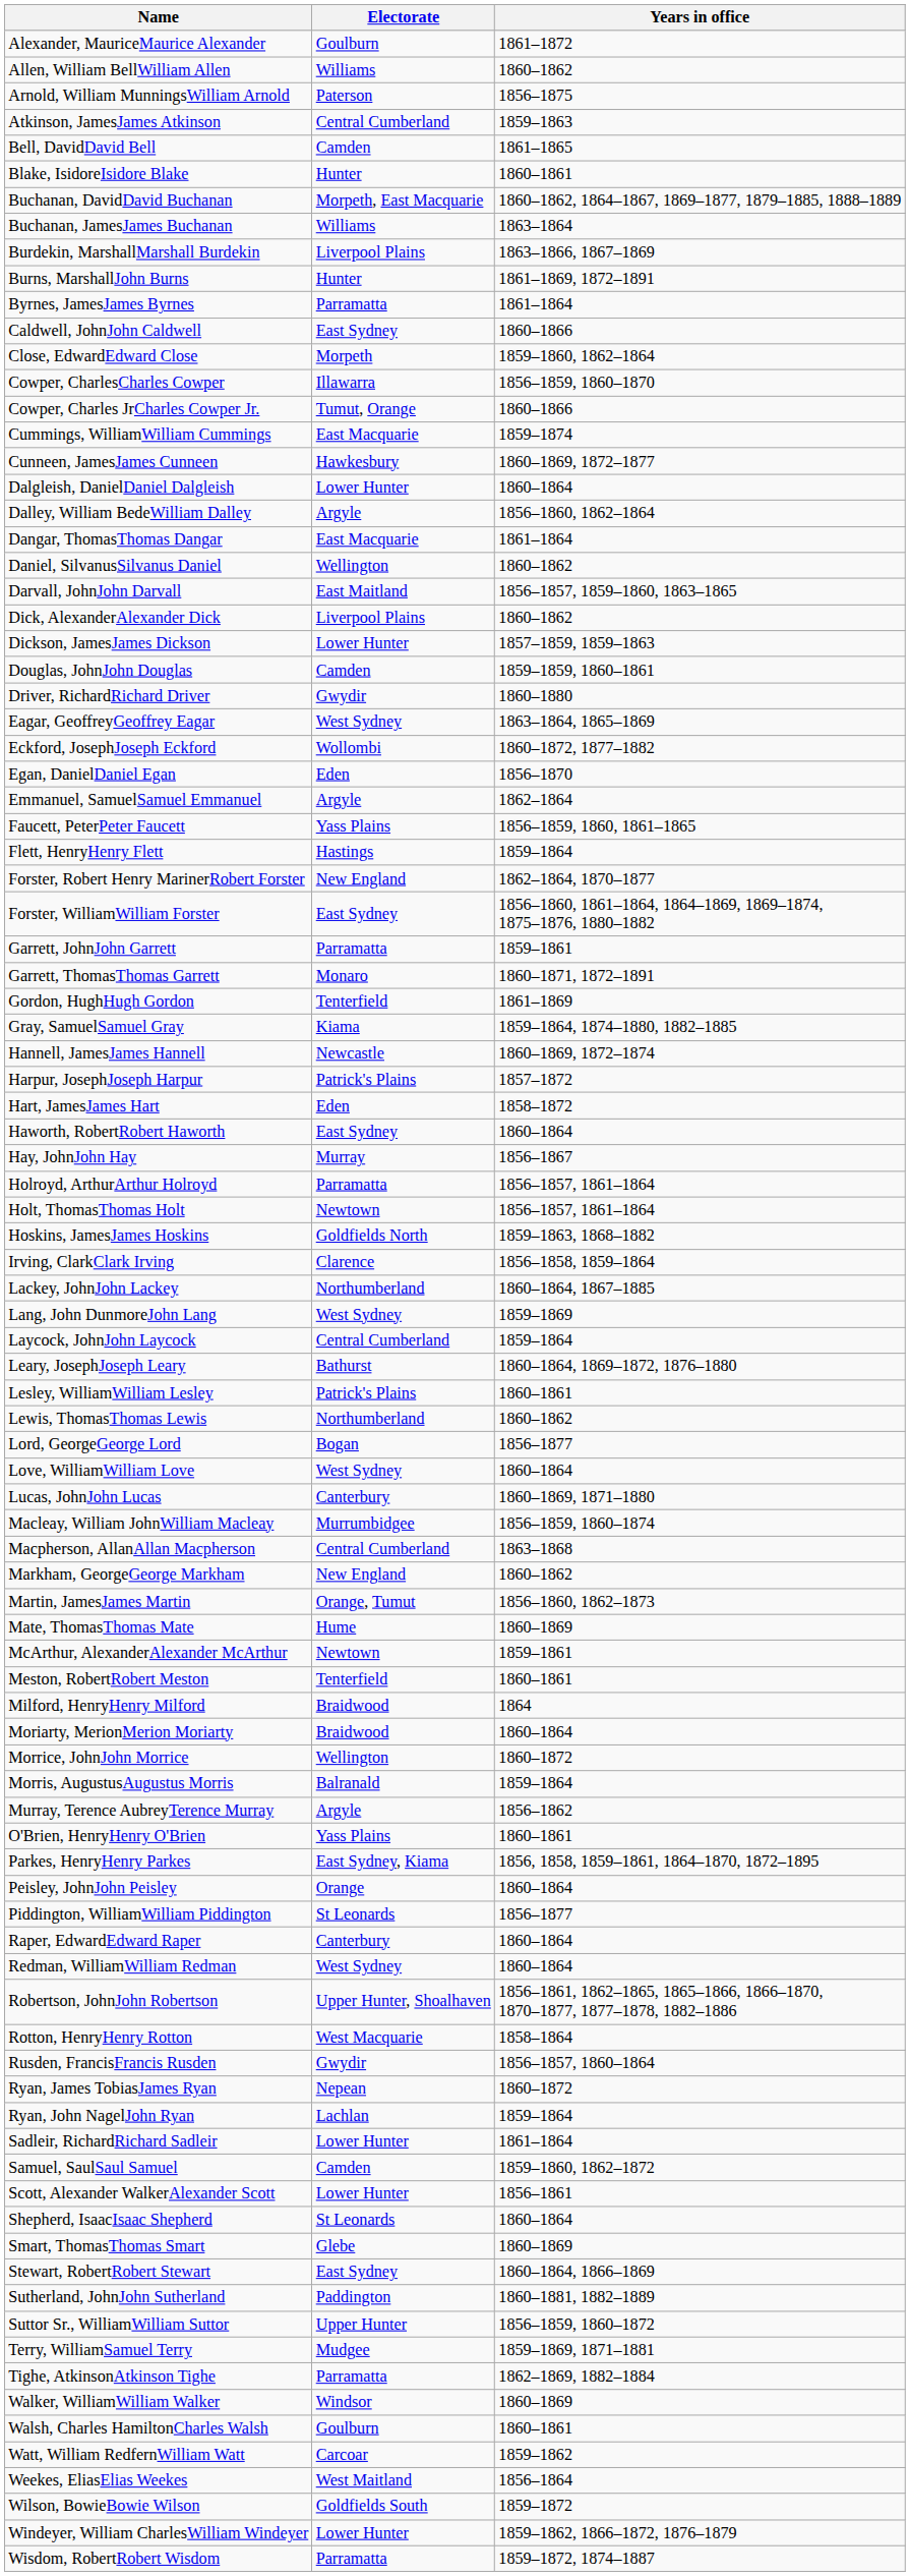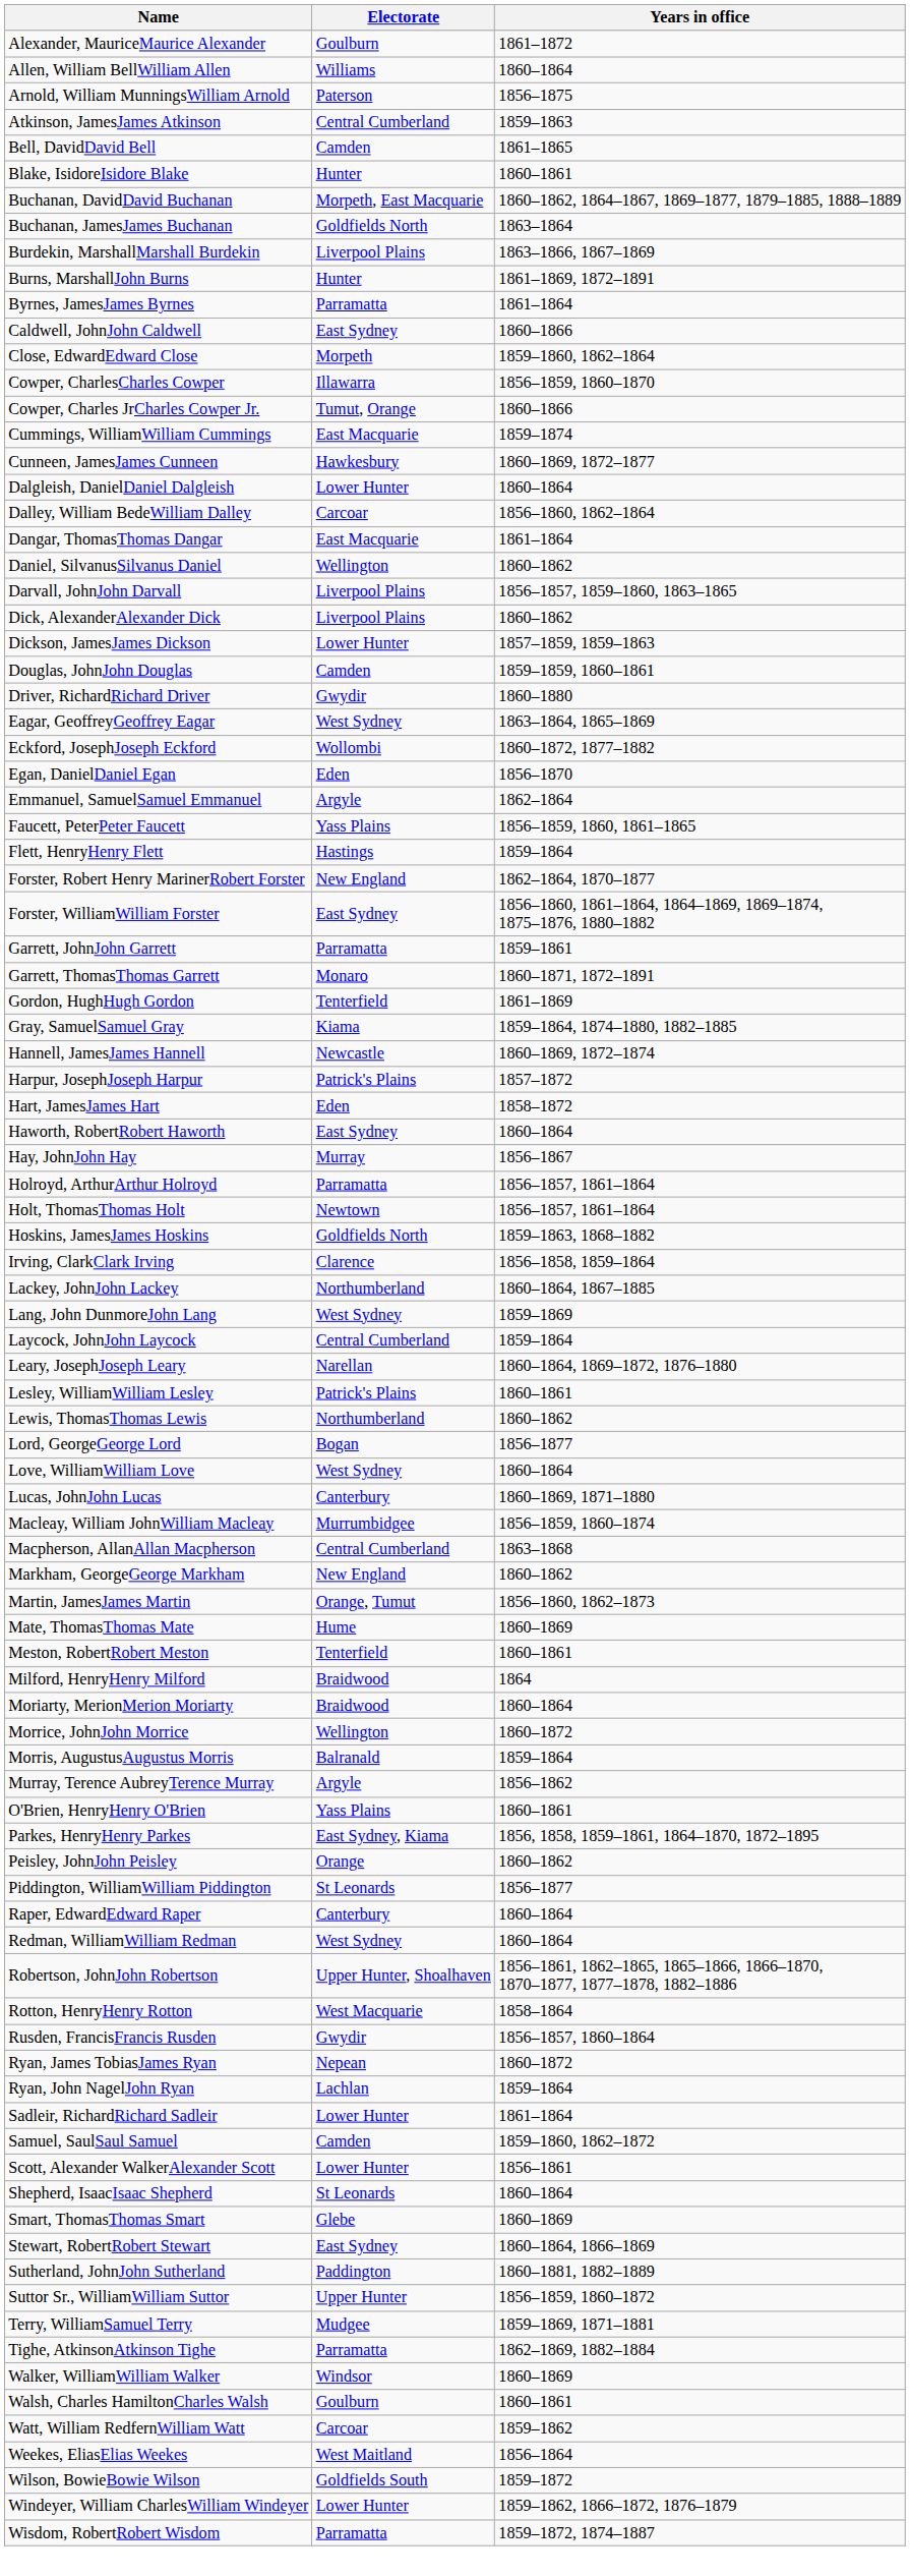 <table class="wikitable sortable" style="border:1px solid #aaa; border-collapse:collapse">
 <tr bgcolor="#cccccc">
 <th><strong>Name</strong></th>
 <th><strong><a href='#'>Electorate</a></strong></th>
 <th><strong>Years in office</strong></th>
 </tr>
 <tr>
 <td><span>Alexander, Maurice</span><a href='#'>Maurice Alexander</a></td>
 <td><a href='#'>Goulburn</a></td>
 <td>1861–1872</td>
 </tr>
 <tr>
 <td><span>Allen, William Bell</span><a href='#'>William Allen</a></td>
 <td><a href='#'>Williams</a></td>
-<td>1860–1862</td>
+<td>1860–1864</td>
 </tr>
 <tr>
 <td><span>Arnold, William Munnings</span><a href='#'>William Arnold</a></td>
 <td><a href='#'>Paterson</a></td>
 <td>1856–1875</td>
 </tr>
 <tr>
 <td><span>Atkinson, James</span><a href='#'>James Atkinson</a></td>
 <td><a href='#'>Central Cumberland</a></td>
 <td>1859–1863</td>
 </tr>
 <tr>
 <td><span>Bell, David</span><a href='#'>David Bell</a></td>
 <td><a href='#'>Camden</a></td>
 <td>1861–1865</td>
 </tr>
 <tr>
 <td><span>Blake, Isidore</span><a href='#'>Isidore Blake</a></td>
 <td><a href='#'>Hunter</a></td>
 <td>1860–1861</td>
 </tr>
 <tr>
 <td><span>Buchanan, David</span><a href='#'>David Buchanan</a></td>
 <td><a href='#'>Morpeth</a>, <a href='#'>East Macquarie</a></td>
 <td>1860–1862, 1864–1867, 1869–1877, 1879–1885, 1888–1889</td>
 </tr>
 <tr>
 <td><span>Buchanan, James</span><a href='#'>James Buchanan</a></td>
-<td><a href='#'>Williams</a></td>
+<td><a href='#'>Goldfields North</a></td>
 <td>1863–1864</td>
 </tr>
 <tr>
 <td><span>Burdekin, Marshall</span><a href='#'>Marshall Burdekin</a></td>
 <td><a href='#'>Liverpool Plains</a></td>
 <td>1863–1866, 1867–1869</td>
 </tr>
 <tr>
 <td><span>Burns, Marshall</span><a href='#'>John Burns</a></td>
 <td><a href='#'>Hunter</a></td>
 <td>1861–1869, 1872–1891</td>
 </tr>
 <tr>
 <td><span>Byrnes, James</span><a href='#'>James Byrnes</a></td>
 <td><a href='#'>Parramatta</a></td>
 <td>1861–1864</td>
 </tr>
 <tr>
 <td><span>Caldwell, John</span><a href='#'>John Caldwell</a></td>
 <td><a href='#'>East Sydney</a></td>
 <td>1860–1866</td>
 </tr>
 <tr>
 <td><span>Close, Edward</span><a href='#'>Edward Close</a></td>
 <td><a href='#'>Morpeth</a></td>
 <td>1859–1860, 1862–1864</td>
 </tr>
 <tr>
 <td><span>Cowper, Charles</span><a href='#'>Charles Cowper</a></td>
 <td><a href='#'>Illawarra</a></td>
 <td>1856–1859, 1860–1870</td>
 </tr>
 <tr>
 <td><span>Cowper, Charles Jr</span><a href='#'>Charles Cowper Jr.</a></td>
 <td><a href='#'>Tumut</a>, <a href='#'>Orange</a></td>
 <td>1860–1866</td>
 </tr>
 <tr>
 <td><span>Cummings, William</span><a href='#'>William Cummings</a></td>
 <td><a href='#'>East Macquarie</a></td>
 <td>1859–1874</td>
 </tr>
 <tr>
 <td><span>Cunneen, James</span><a href='#'>James Cunneen</a></td>
 <td><a href='#'>Hawkesbury</a></td>
 <td>1860–1869, 1872–1877</td>
 </tr>
 <tr>
 <td><span>Dalgleish, Daniel</span><a href='#'>Daniel Dalgleish</a></td>
 <td><a href='#'>Lower Hunter</a></td>
 <td>1860–1864</td>
 </tr>
 <tr>
 <td><span>Dalley, William Bede</span><a href='#'>William Dalley</a></td>
-<td><a href='#'>Argyle</a></td>
+<td><a href='#'>Carcoar</a></td>
 <td>1856–1860, 1862–1864</td>
 </tr>
 <tr>
 <td><span>Dangar, Thomas</span><a href='#'>Thomas Dangar</a></td>
 <td><a href='#'>East Macquarie</a></td>
 <td>1861–1864</td>
 </tr>
 <tr>
 <td><span>Daniel, Silvanus</span><a href='#'>Silvanus Daniel</a></td>
 <td><a href='#'>Wellington</a></td>
 <td>1860–1862</td>
 </tr>
 <tr>
 <td><span>Darvall, John</span><a href='#'>John Darvall</a></td>
-<td><a href='#'>East Maitland</a></td>
+<td><a href='#'>Liverpool Plains</a></td>
 <td>1856–1857, 1859–1860, 1863–1865</td>
 </tr>
 <tr>
 <td><span>Dick, Alexander</span><a href='#'>Alexander Dick</a></td>
 <td><a href='#'>Liverpool Plains</a></td>
 <td>1860–1862</td>
 </tr>
 <tr>
 <td><span>Dickson, James</span><a href='#'>James Dickson</a></td>
 <td><a href='#'>Lower Hunter</a></td>
 <td>1857–1859, 1859–1863</td>
 </tr>
 <tr>
 <td><span>Douglas, John</span><a href='#'>John Douglas</a></td>
 <td><a href='#'>Camden</a></td>
 <td>1859–1859, 1860–1861</td>
 </tr>
 <tr>
 <td><span>Driver, Richard</span><a href='#'>Richard Driver</a></td>
 <td><a href='#'>Gwydir</a></td>
 <td>1860–1880</td>
 </tr>
 <tr>
 <td><span>Eagar, Geoffrey</span><a href='#'>Geoffrey Eagar</a></td>
 <td><a href='#'>West Sydney</a></td>
 <td>1863–1864, 1865–1869</td>
 </tr>
 <tr>
 <td><span>Eckford, Joseph</span><a href='#'>Joseph Eckford</a></td>
 <td><a href='#'>Wollombi</a></td>
 <td>1860–1872, 1877–1882</td>
 </tr>
 <tr>
 <td><span>Egan, Daniel</span><a href='#'>Daniel Egan</a></td>
 <td><a href='#'>Eden</a></td>
 <td>1856–1870</td>
 </tr>
 <tr>
 <td><span>Emmanuel, Samuel</span><a href='#'>Samuel Emmanuel</a></td>
 <td><a href='#'>Argyle</a></td>
 <td>1862–1864</td>
 </tr>
 <tr>
 <td><span>Faucett, Peter</span><a href='#'>Peter Faucett</a></td>
 <td><a href='#'>Yass Plains</a></td>
 <td>1856–1859, 1860, 1861–1865</td>
 </tr>
 <tr>
 <td><span>Flett, Henry</span><a href='#'>Henry Flett</a></td>
 <td><a href='#'>Hastings</a></td>
 <td>1859–1864</td>
 </tr>
 <tr>
 <td><span>Forster, Robert Henry Mariner</span><a href='#'>Robert Forster</a></td>
 <td><a href='#'>New England</a></td>
 <td>1862–1864, 1870–1877</td>
 </tr>
 <tr>
 <td><span>Forster, William</span><a href='#'>William Forster</a></td>
 <td><a href='#'>East Sydney</a></td>
 <td>1856–1860, 1861–1864, 1864–1869, 1869–1874,<br>1875–1876, 1880–1882</td>
 </tr>
 <tr>
 <td><span>Garrett, John</span><a href='#'>John Garrett</a></td>
 <td><a href='#'>Parramatta</a></td>
 <td>1859–1861</td>
 </tr>
 <tr>
 <td><span>Garrett, Thomas</span><a href='#'>Thomas Garrett</a></td>
 <td><a href='#'>Monaro</a></td>
 <td>1860–1871, 1872–1891</td>
 </tr>
 <tr>
 <td><span>Gordon, Hugh</span><a href='#'>Hugh Gordon</a></td>
 <td><a href='#'>Tenterfield</a></td>
 <td>1861–1869</td>
 </tr>
 <tr>
 <td><span>Gray, Samuel</span><a href='#'>Samuel Gray</a></td>
 <td><a href='#'>Kiama</a></td>
 <td>1859–1864, 1874–1880, 1882–1885</td>
 </tr>
 <tr>
 <td><span>Hannell, James</span><a href='#'>James Hannell</a></td>
 <td><a href='#'>Newcastle</a></td>
 <td>1860–1869, 1872–1874</td>
 </tr>
 <tr>
 <td><span>Harpur, Joseph</span><a href='#'>Joseph Harpur</a></td>
 <td><a href='#'>Patrick's Plains</a></td>
 <td>1857–1872</td>
 </tr>
 <tr>
 <td><span>Hart, James</span><a href='#'>James Hart</a></td>
 <td><a href='#'>Eden</a></td>
 <td>1858–1872</td>
 </tr>
 <tr>
 <td><span>Haworth, Robert</span><a href='#'>Robert Haworth</a></td>
 <td><a href='#'>East Sydney</a></td>
 <td>1860–1864</td>
 </tr>
 <tr>
 <td><span>Hay, John</span><a href='#'>John Hay</a></td>
 <td><a href='#'>Murray</a></td>
 <td>1856–1867</td>
 </tr>
 <tr>
 <td><span>Holroyd, Arthur</span><a href='#'>Arthur Holroyd</a></td>
 <td><a href='#'>Parramatta</a></td>
 <td>1856–1857, 1861–1864</td>
 </tr>
 <tr>
 <td><span>Holt, Thomas</span><a href='#'>Thomas Holt</a></td>
 <td><a href='#'>Newtown</a></td>
 <td>1856–1857, 1861–1864</td>
 </tr>
 <tr>
 <td><span>Hoskins, James</span><a href='#'>James Hoskins</a></td>
 <td><a href='#'>Goldfields North</a></td>
 <td>1859–1863, 1868–1882</td>
 </tr>
 <tr>
 <td><span>Irving, Clark</span><a href='#'>Clark Irving</a></td>
 <td><a href='#'>Clarence</a></td>
 <td>1856–1858, 1859–1864</td>
 </tr>
 <tr>
 <td><span>Lackey, John</span><a href='#'>John Lackey</a></td>
 <td><a href='#'>Northumberland</a></td>
 <td>1860–1864, 1867–1885</td>
 </tr>
 <tr>
 <td><span>Lang, John Dunmore</span><a href='#'>John Lang</a></td>
 <td><a href='#'>West Sydney</a></td>
 <td>1859–1869</td>
 </tr>
 <tr>
 <td><span>Laycock, John</span><a href='#'>John Laycock</a></td>
 <td><a href='#'>Central Cumberland</a></td>
 <td>1859–1864</td>
 </tr>
 <tr>
 <td><span>Leary, Joseph</span><a href='#'>Joseph Leary</a></td>
-<td><a href='#'>Bathurst</a></td>
+<td><a href='#'>Narellan</a></td>
 <td>1860–1864, 1869–1872, 1876–1880</td>
 </tr>
 <tr>
 <td><span>Lesley, William</span><a href='#'>William Lesley</a></td>
 <td><a href='#'>Patrick's Plains</a></td>
 <td>1860–1861</td>
 </tr>
 <tr>
 <td><span>Lewis, Thomas</span><a href='#'>Thomas Lewis</a></td>
 <td><a href='#'>Northumberland</a></td>
 <td>1860–1862</td>
 </tr>
 <tr>
 <td><span>Lord, George</span><a href='#'>George Lord</a></td>
 <td><a href='#'>Bogan</a></td>
 <td>1856–1877</td>
 </tr>
 <tr>
 <td><span>Love, William</span><a href='#'>William Love</a></td>
 <td><a href='#'>West Sydney</a></td>
 <td>1860–1864</td>
 </tr>
 <tr>
 <td><span>Lucas, John</span><a href='#'>John Lucas</a></td>
 <td><a href='#'>Canterbury</a></td>
 <td>1860–1869, 1871–1880</td>
 </tr>
 <tr>
 <td><span>Macleay, William John</span><a href='#'>William Macleay</a></td>
 <td><a href='#'>Murrumbidgee</a></td>
 <td>1856–1859, 1860–1874</td>
 </tr>
 <tr>
 <td><span>Macpherson, Allan</span><a href='#'>Allan Macpherson</a></td>
 <td><a href='#'>Central Cumberland</a></td>
 <td>1863–1868</td>
 </tr>
 <tr>
 <td><span>Markham, George</span><a href='#'>George Markham</a></td>
 <td><a href='#'>New England</a></td>
 <td>1860–1862</td>
 </tr>
 <tr>
 <td><span>Martin, James</span><a href='#'>James Martin</a></td>
 <td><a href='#'>Orange</a>, <a href='#'>Tumut</a></td>
 <td>1856–1860, 1862–1873</td>
 </tr>
 <tr>
 <td><span>Mate, Thomas</span><a href='#'>Thomas Mate</a></td>
 <td><a href='#'>Hume</a></td>
 <td>1860–1869</td>
 </tr>
 <tr>
-<td><span>McArthur, Alexander</span><a href='#'>Alexander McArthur</a></td>
-<td><a href='#'>Newtown</a></td>
-<td>1859–1861</td>
-</tr>
-<tr>
 <td><span>Meston, Robert</span><a href='#'>Robert Meston</a></td>
 <td><a href='#'>Tenterfield</a></td>
 <td>1860–1861</td>
 </tr>
 <tr>
 <td><span>Milford, Henry</span><a href='#'>Henry Milford</a></td>
 <td><a href='#'>Braidwood</a></td>
 <td>1864</td>
 </tr>
 <tr>
 <td><span>Moriarty, Merion</span><a href='#'>Merion Moriarty</a></td>
 <td><a href='#'>Braidwood</a></td>
 <td>1860–1864</td>
 </tr>
 <tr>
 <td><span>Morrice, John</span><a href='#'>John Morrice</a></td>
 <td><a href='#'>Wellington</a></td>
 <td>1860–1872</td>
 </tr>
 <tr>
 <td><span>Morris, Augustus</span><a href='#'>Augustus Morris</a></td>
 <td><a href='#'>Balranald</a></td>
 <td>1859–1864</td>
 </tr>
 <tr>
 <td><span>Murray, Terence Aubrey</span><a href='#'>Terence Murray</a></td>
 <td><a href='#'>Argyle</a></td>
 <td>1856–1862</td>
 </tr>
 <tr>
 <td><span>O'Brien, Henry</span><a href='#'>Henry O'Brien</a></td>
 <td><a href='#'>Yass Plains</a></td>
 <td>1860–1861</td>
 </tr>
 <tr>
 <td><span>Parkes, Henry</span><a href='#'>Henry Parkes</a></td>
 <td><a href='#'>East Sydney</a>, <a href='#'>Kiama</a></td>
 <td>1856, 1858, 1859–1861, 1864–1870, 1872–1895</td>
 </tr>
 <tr>
 <td><span>Peisley, John</span><a href='#'>John Peisley</a></td>
 <td><a href='#'>Orange</a></td>
-<td>1860–1864</td>
+<td>1860–1862</td>
 </tr>
 <tr>
 <td><span>Piddington, William</span><a href='#'>William Piddington</a></td>
 <td><a href='#'>St Leonards</a></td>
 <td>1856–1877</td>
 </tr>
 <tr>
 <td><span>Raper, Edward</span><a href='#'>Edward Raper</a></td>
 <td><a href='#'>Canterbury</a></td>
 <td>1860–1864</td>
 </tr>
 <tr>
 <td><span>Redman, William</span><a href='#'>William Redman</a></td>
 <td><a href='#'>West Sydney</a></td>
 <td>1860–1864</td>
 </tr>
 <tr>
 <td><span>Robertson, John</span><a href='#'>John Robertson</a></td>
 <td><a href='#'>Upper Hunter</a>, <a href='#'>Shoalhaven</a></td>
 <td>1856–1861, 1862–1865, 1865–1866, 1866–1870,<br>1870–1877, 1877–1878, 1882–1886</td>
 </tr>
 <tr>
 <td><span>Rotton, Henry</span><a href='#'>Henry Rotton</a></td>
 <td><a href='#'>West Macquarie</a></td>
 <td>1858–1864</td>
 </tr>
 <tr>
 <td><span>Rusden, Francis</span><a href='#'>Francis Rusden</a></td>
 <td><a href='#'>Gwydir</a></td>
 <td>1856–1857, 1860–1864</td>
 </tr>
 <tr>
 <td><span>Ryan, James Tobias</span><a href='#'>James Ryan</a></td>
 <td><a href='#'>Nepean</a></td>
 <td>1860–1872</td>
 </tr>
 <tr>
 <td><span>Ryan, John Nagel</span><a href='#'>John Ryan</a></td>
 <td><a href='#'>Lachlan</a></td>
 <td>1859–1864</td>
 </tr>
 <tr>
 <td><span>Sadleir, Richard</span><a href='#'>Richard Sadleir</a></td>
 <td><a href='#'>Lower Hunter</a></td>
 <td>1861–1864</td>
 </tr>
 <tr>
 <td><span>Samuel, Saul</span><a href='#'>Saul Samuel</a></td>
 <td><a href='#'>Camden</a></td>
 <td>1859–1860, 1862–1872</td>
 </tr>
 <tr>
 <td><span>Scott, Alexander Walker</span><a href='#'>Alexander Scott</a></td>
 <td><a href='#'>Lower Hunter</a></td>
 <td>1856–1861</td>
 </tr>
 <tr>
 <td><span>Shepherd, Isaac</span><a href='#'>Isaac Shepherd</a></td>
 <td><a href='#'>St Leonards</a></td>
 <td>1860–1864</td>
 </tr>
 <tr>
 <td><span>Smart, Thomas</span><a href='#'>Thomas Smart</a></td>
 <td><a href='#'>Glebe</a></td>
 <td>1860–1869</td>
 </tr>
 <tr>
 <td><span>Stewart, Robert</span><a href='#'>Robert Stewart</a></td>
 <td><a href='#'>East Sydney</a></td>
 <td>1860–1864, 1866–1869</td>
 </tr>
 <tr>
 <td><span>Sutherland, John</span><a href='#'>John Sutherland</a></td>
 <td><a href='#'>Paddington</a></td>
 <td>1860–1881, 1882–1889</td>
 </tr>
 <tr>
 <td><span>Suttor Sr., William</span><a href='#'>William Suttor</a></td>
 <td><a href='#'>Upper Hunter</a></td>
 <td>1856–1859, 1860–1872</td>
 </tr>
 <tr>
 <td><span>Terry, William</span><a href='#'>Samuel Terry</a></td>
 <td><a href='#'>Mudgee</a></td>
 <td>1859–1869, 1871–1881</td>
 </tr>
 <tr>
 <td><span>Tighe, Atkinson</span><a href='#'>Atkinson Tighe</a></td>
 <td><a href='#'>Parramatta</a></td>
 <td>1862–1869, 1882–1884</td>
 </tr>
 <tr>
 <td><span>Walker, William</span><a href='#'>William Walker</a></td>
 <td><a href='#'>Windsor</a></td>
 <td>1860–1869</td>
 </tr>
 <tr>
 <td><span>Walsh, Charles Hamilton</span><a href='#'>Charles Walsh</a></td>
 <td><a href='#'>Goulburn</a></td>
 <td>1860–1861</td>
 </tr>
 <tr>
 <td><span>Watt, William Redfern</span><a href='#'>William Watt</a></td>
 <td><a href='#'>Carcoar</a></td>
 <td>1859–1862</td>
 </tr>
 <tr>
 <td><span>Weekes, Elias</span><a href='#'>Elias Weekes</a></td>
 <td><a href='#'>West Maitland</a></td>
 <td>1856–1864</td>
 </tr>
 <tr>
 <td><span>Wilson, Bowie</span><a href='#'>Bowie Wilson</a></td>
 <td><a href='#'>Goldfields South</a></td>
 <td>1859–1872</td>
 </tr>
 <tr>
 <td><span>Windeyer, William Charles</span><a href='#'>William Windeyer</a></td>
 <td><a href='#'>Lower Hunter</a></td>
 <td>1859–1862, 1866–1872, 1876–1879</td>
 </tr>
 <tr>
 <td><span>Wisdom, Robert</span><a href='#'>Robert Wisdom</a></td>
 <td><a href='#'>Parramatta</a></td>
 <td>1859–1872, 1874–1887</td>
 </tr>
 </table>
